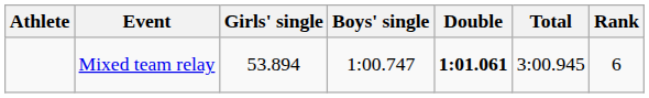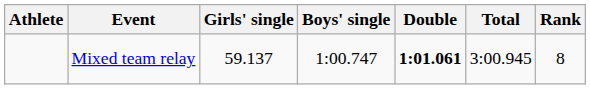 <table class="wikitable" style="font-size:90%">
 <tr>
 <th>Athlete</th>
 <th>Event</th>
 <th>Girls' single</th>
 <th>Boys' single</th>
 <th>Double</th>
 <th>Total</th>
 <th>Rank</th>
 </tr>
 <tr align=center>
 <td align=left><br><br></td>
 <td align=left><a href='#'>Mixed team relay</a></td>
-<td>53.894</td>
+<td>59.137</td>
 <td>1:00.747</td>
 <td><strong>1:01.061</strong></td>
 <td>3:00.945</td>
-<td>6</td>
+<td>8</td>
 </tr>
 </table>
